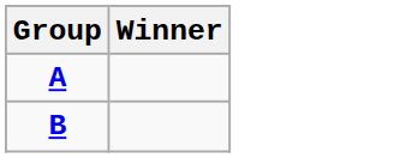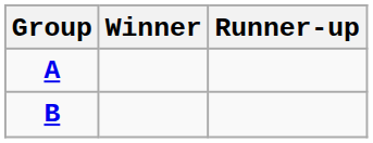 <table class="wikitable">
 <tr>
 <th>Group</th>
 <th>Winner</th>
+<th>Runner-up</th>
 </tr>
 <tr>
 <td align=center><strong><a href='#'>A</a></strong></td>
+<td></td>
 <td></td>
 </tr>
 <tr>
 <td align=center><strong><a href='#'>B</a></strong></td>
 <td></td>
+<td></td>
 </tr>
 </table>
